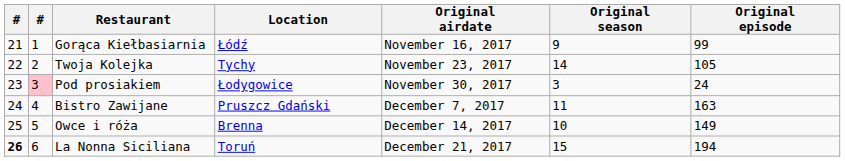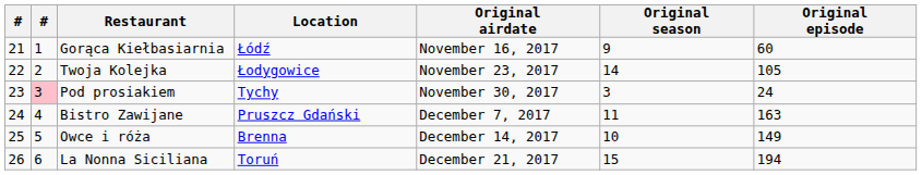 <table class=wikitable>
 <tr>
 <th style="padding: 0px 8px">#</th>
 <th style="padding: 0px 8px">#</th>
 <th style="padding: 0px 45px">Restaurant</th>
 <th style="padding: 0px 55px">Location</th>
 <th style="padding: 0px 25px">Original airdate</th>
 <th style="padding: 0px 15px">Original season</th>
 <th style="padding: 0px 15px">Original episode</th>
 </tr>
 <tr>
 <td>21</td>
 <td>1</td>
 <td>Gorąca Kiełbasiarnia</td>
 <td><a href='#'>Łódź</a></td>
 <td>November 16, 2017</td>
 <td>9</td>
-<td>99</td>
+<td>60</td>
 </tr>
 <tr>
 <td>22</td>
 <td>2</td>
 <td>Twoja Kolejka</td>
-<td><a href='#'>Tychy</a></td>
+<td><a href='#'>Łodygowice</a></td>
 <td>November 23, 2017</td>
 <td>14</td>
 <td>105</td>
 </tr>
 <tr>
 <td>23</td>
 <td style="background: pink;">3</td>
 <td>Pod prosiakiem</td>
-<td><a href='#'>Łodygowice</a></td>
+<td><a href='#'>Tychy</a></td>
 <td>November 30, 2017</td>
 <td>3</td>
 <td>24</td>
 </tr>
 <tr>
 <td>24</td>
 <td>4</td>
 <td>Bistro Zawijane</td>
 <td><a href='#'>Pruszcz Gdański</a></td>
 <td>December 7, 2017</td>
 <td>11</td>
 <td>163</td>
 </tr>
 <tr>
 <td>25</td>
 <td>5</td>
 <td>Owce i róża</td>
 <td><a href='#'>Brenna</a></td>
 <td>December 14, 2017</td>
 <td>10</td>
 <td>149</td>
 </tr>
 <tr>
-<td><strong>26</strong></td>
+<td>26</td>
 <td>6</td>
 <td>La Nonna Siciliana</td>
 <td><a href='#'>Toruń</a></td>
 <td>December 21, 2017</td>
 <td>15</td>
 <td>194</td>
 </tr>
 </table>
